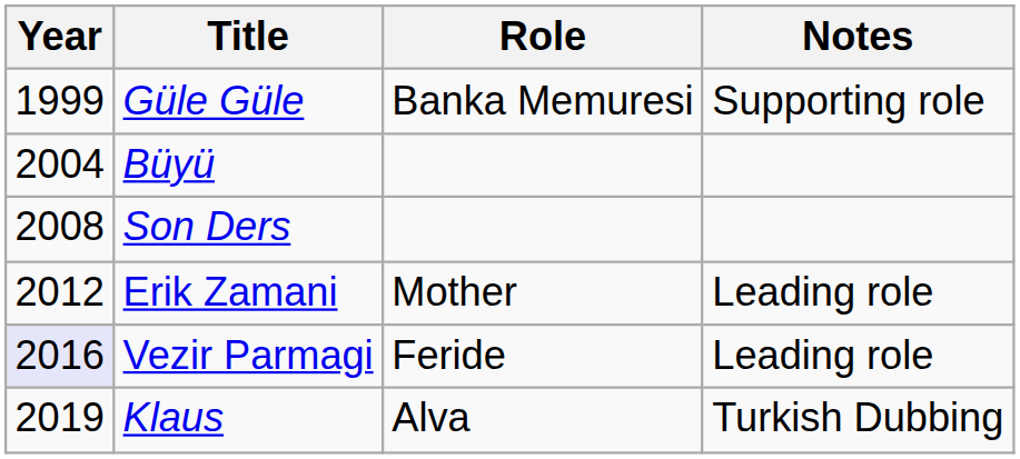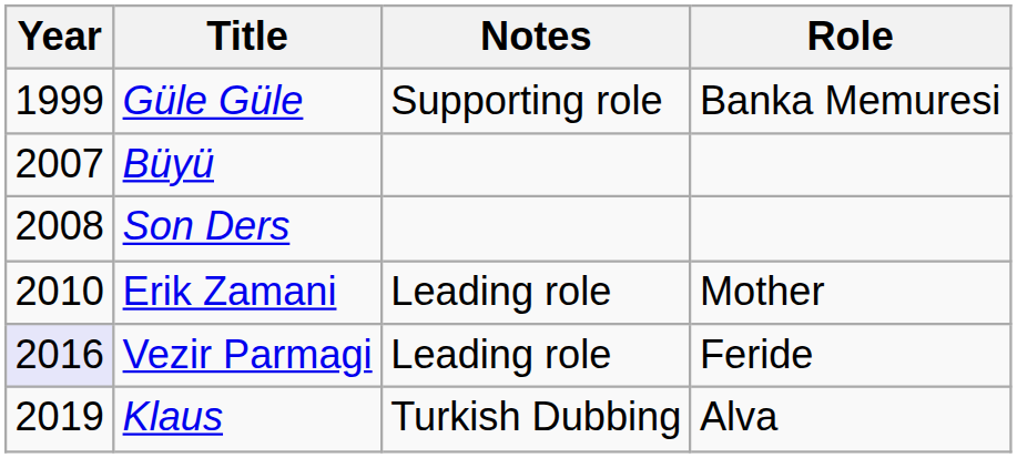 <table class="wikitable sortable">
 <tr>
 <th>Year</th>
 <th>Title</th>
+<th class="unsortable">Notes</th>
 <th>Role</th>
-<th class="unsortable">Notes</th>
 </tr>
 <tr>
 <td>1999</td>
 <td><em><a href='#'>Güle Güle</a></em></td>
+<td>Supporting role</td>
 <td>Banka Memuresi</td>
-<td>Supporting role</td>
 </tr>
 <tr>
-<td>2004</td>
+<td>2007</td>
 <td><em><a href='#'>Büyü</a></em></td>
 <td></td>
 <td></td>
 </tr>
 <tr>
 <td>2008</td>
 <td><em><a href='#'>Son Ders</a></em></td>
 <td></td>
 <td></td>
 </tr>
 <tr>
-<td>2012</td>
+<td>2010</td>
 <td><a href='#'>Erik Zamani</a></td>
+<td>Leading role</td>
 <td>Mother</td>
-<td>Leading role</td>
 </tr>
 <tr>
 <td style="background: lavender;">2016</td>
 <td><a href='#'>Vezir Parmagi</a></td>
+<td>Leading role</td>
 <td>Feride</td>
-<td>Leading role</td>
 </tr>
 <tr>
 <td>2019</td>
 <td><em><a href='#'>Klaus</a></em></td>
+<td>Turkish Dubbing</td>
 <td>Alva</td>
-<td>Turkish Dubbing</td>
 </tr>
 </table>
